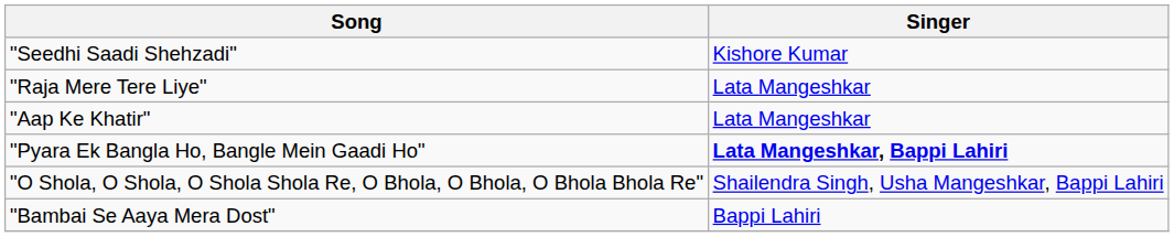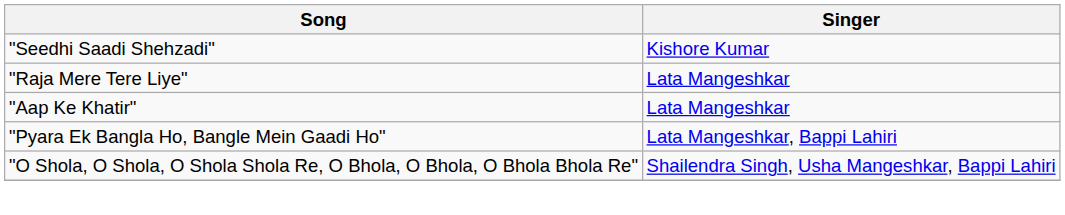 <table class="wikitable" style="font-size:95%;">
 <tr>
 <th>Song</th>
 <th>Singer</th>
 </tr>
 <tr>
 <td>"Seedhi Saadi Shehzadi"</td>
 <td><a href='#'>Kishore Kumar</a></td>
 </tr>
 <tr>
 <td>"Raja Mere Tere Liye"</td>
 <td><a href='#'>Lata Mangeshkar</a></td>
 </tr>
 <tr>
 <td>"Aap Ke Khatir"</td>
 <td><a href='#'>Lata Mangeshkar</a></td>
 </tr>
 <tr>
 <td>"Pyara Ek Bangla Ho, Bangle Mein Gaadi Ho"</td>
-<td><strong><a href='#'>Lata Mangeshkar</a>, <a href='#'>Bappi Lahiri</a></strong></td>
+<td><a href='#'>Lata Mangeshkar</a>, <a href='#'>Bappi Lahiri</a></td>
 </tr>
 <tr>
 <td>"O Shola, O Shola, O Shola Shola Re, O Bhola, O Bhola, O Bhola Bhola Re"</td>
 <td><a href='#'>Shailendra Singh</a>, <a href='#'>Usha Mangeshkar</a>, <a href='#'>Bappi Lahiri</a></td>
 </tr>
 <tr>
-<td>"Bambai Se Aaya Mera Dost"</td>
-<td><a href='#'>Bappi Lahiri</a></td>
-</tr>
-<tr>
 </tr>
 </table>
